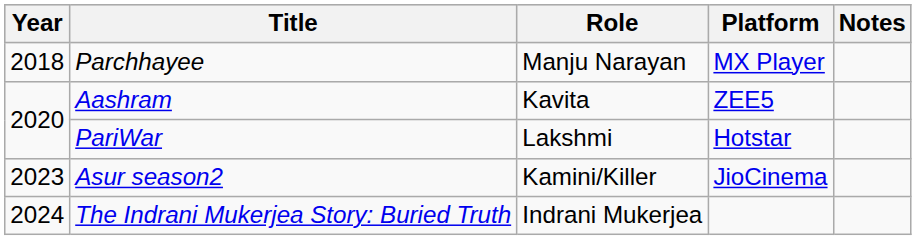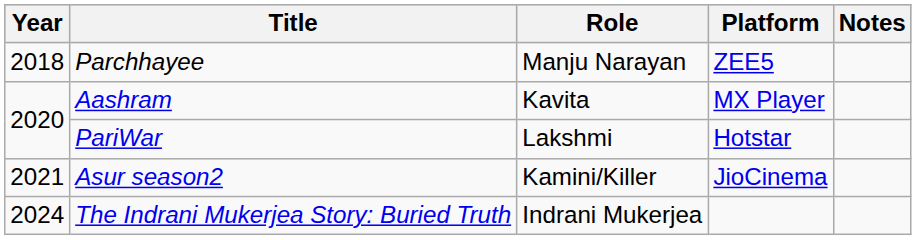 <table class="wikitable" border="1">
 <tr style="background:#ccc;">
 <th>Year</th>
 <th>Title</th>
 <th>Role</th>
 <th>Platform</th>
 <th>Notes</th>
 </tr>
 <tr>
 <td>2018</td>
 <td><em>Parchhayee</em></td>
 <td>Manju Narayan</td>
-<td><a href='#'>MX Player</a></td>
+<td><a href='#'>ZEE5</a></td>
 <td></td>
 </tr>
 <tr>
 <td rowspan="2">2020</td>
 <td><em><a href='#'>Aashram</a></em></td>
 <td>Kavita</td>
-<td><a href='#'>ZEE5</a></td>
+<td><a href='#'>MX Player</a></td>
 <td></td>
 </tr>
 <tr>
 <td><em><a href='#'>PariWar</a></em></td>
 <td>Lakshmi</td>
 <td><a href='#'>Hotstar</a></td>
 <td></td>
 </tr>
 <tr>
-<td>2023</td>
+<td>2021</td>
 <td><em><a href='#'>Asur season2</a></em></td>
 <td>Kamini/Killer</td>
 <td><a href='#'>JioCinema</a></td>
 <td></td>
 </tr>
 <tr>
 <td>2024</td>
 <td><em><a href='#'>The Indrani Mukerjea Story: Buried Truth</a></td>
 <td>Indrani Mukerjea</td>
 <td></td>
 <td></td>
 </tr>
 </table>
